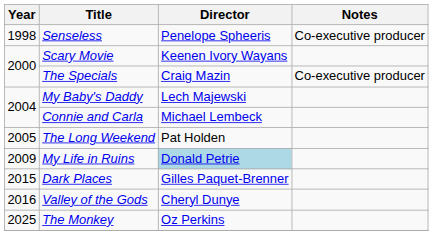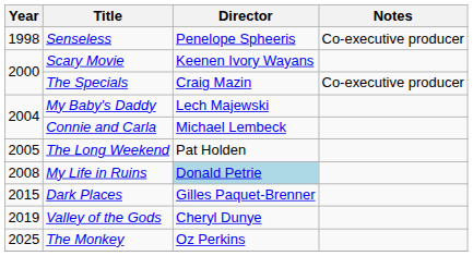 <table class="wikitable">
 <tr>
 <th>Year</th>
 <th>Title</th>
 <th>Director</th>
 <th>Notes</th>
 </tr>
 <tr>
 <td>1998</td>
 <td><em><a href='#'>Senseless</a></em></td>
 <td><a href='#'>Penelope Spheeris</a></td>
 <td>Co-executive producer</td>
 </tr>
 <tr>
 <td rowspan="2">2000</td>
 <td><em><a href='#'>Scary Movie</a></em></td>
 <td><a href='#'>Keenen Ivory Wayans</a></td>
 <td></td>
 </tr>
 <tr>
 <td><em><a href='#'>The Specials</a></em></td>
 <td><a href='#'>Craig Mazin</a></td>
 <td>Co-executive producer</td>
 </tr>
 <tr>
 <td rowspan="2">2004</td>
 <td><em><a href='#'>My Baby's Daddy</a></em></td>
 <td><a href='#'>Lech Majewski</a></td>
 <td></td>
 </tr>
 <tr>
 <td><em><a href='#'>Connie and Carla</a></em></td>
 <td><a href='#'>Michael Lembeck</a></td>
 <td></td>
 </tr>
 <tr>
 <td>2005</td>
 <td><em><a href='#'>The Long Weekend</a></em></td>
 <td>Pat Holden</td>
 <td></td>
 </tr>
 <tr>
-<td>2009</td>
+<td>2008</td>
 <td><em><a href='#'>My Life in Ruins</a></em></td>
 <td style="background: lightblue;"><a href='#'>Donald Petrie</a></td>
 <td></td>
 </tr>
 <tr>
 <td>2015</td>
 <td><em><a href='#'>Dark Places</a></em></td>
 <td><a href='#'>Gilles Paquet-Brenner</a></td>
 <td></td>
 </tr>
 <tr>
-<td>2016</td>
+<td>2019</td>
 <td><em><a href='#'>Valley of the Gods</a></em></td>
 <td><a href='#'>Cheryl Dunye</a></td>
 <td></td>
 </tr>
 <tr>
 <td>2025</td>
 <td><em><a href='#'>The Monkey</a></em></td>
 <td><a href='#'>Oz Perkins</a></td>
 <td></td>
 </tr>
 <tr>
 </tr>
 </table>
